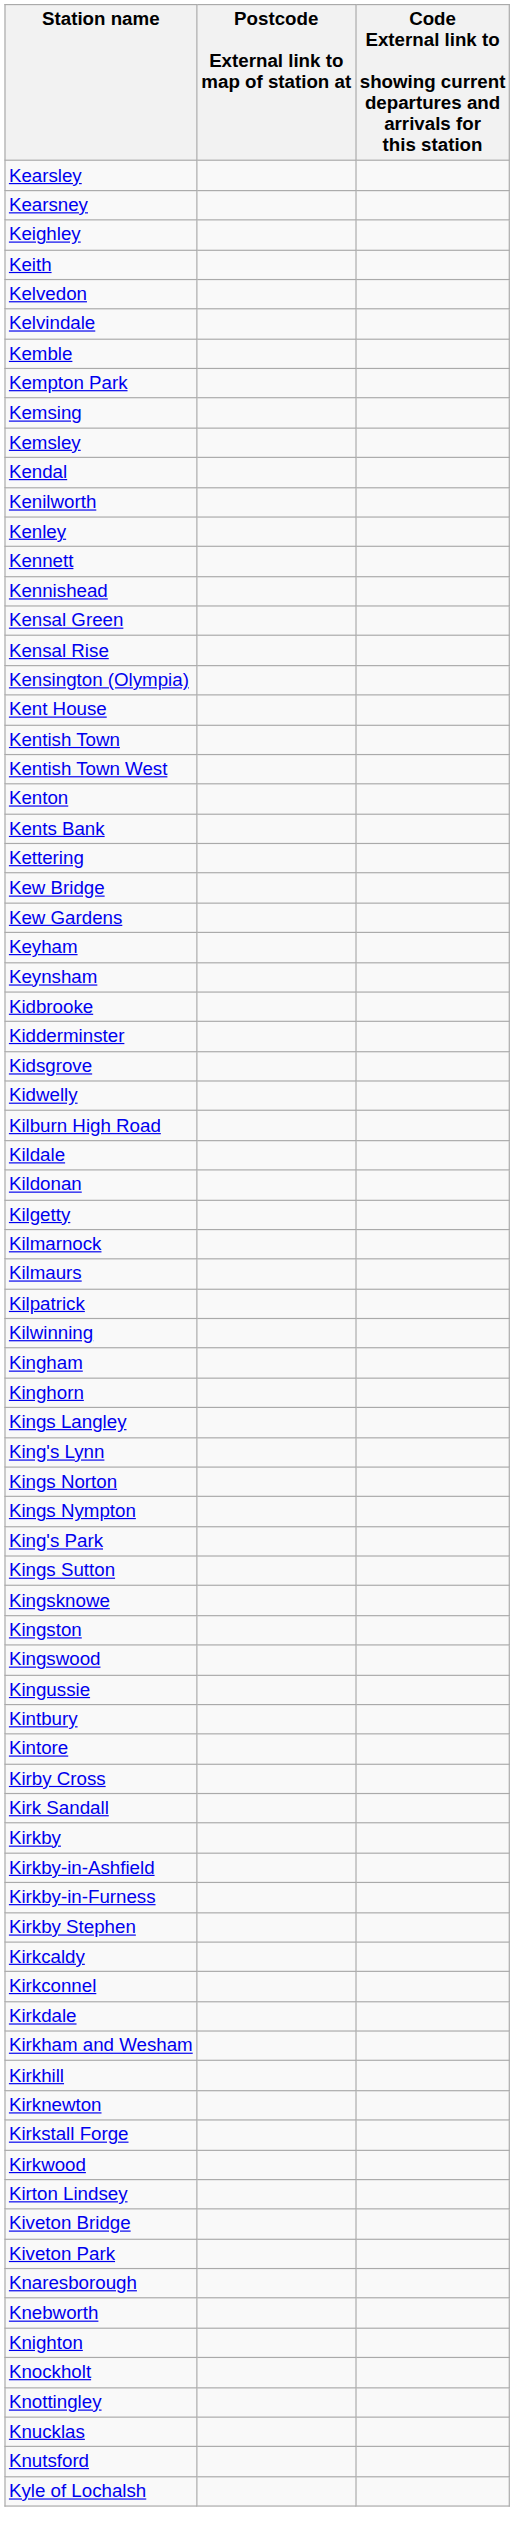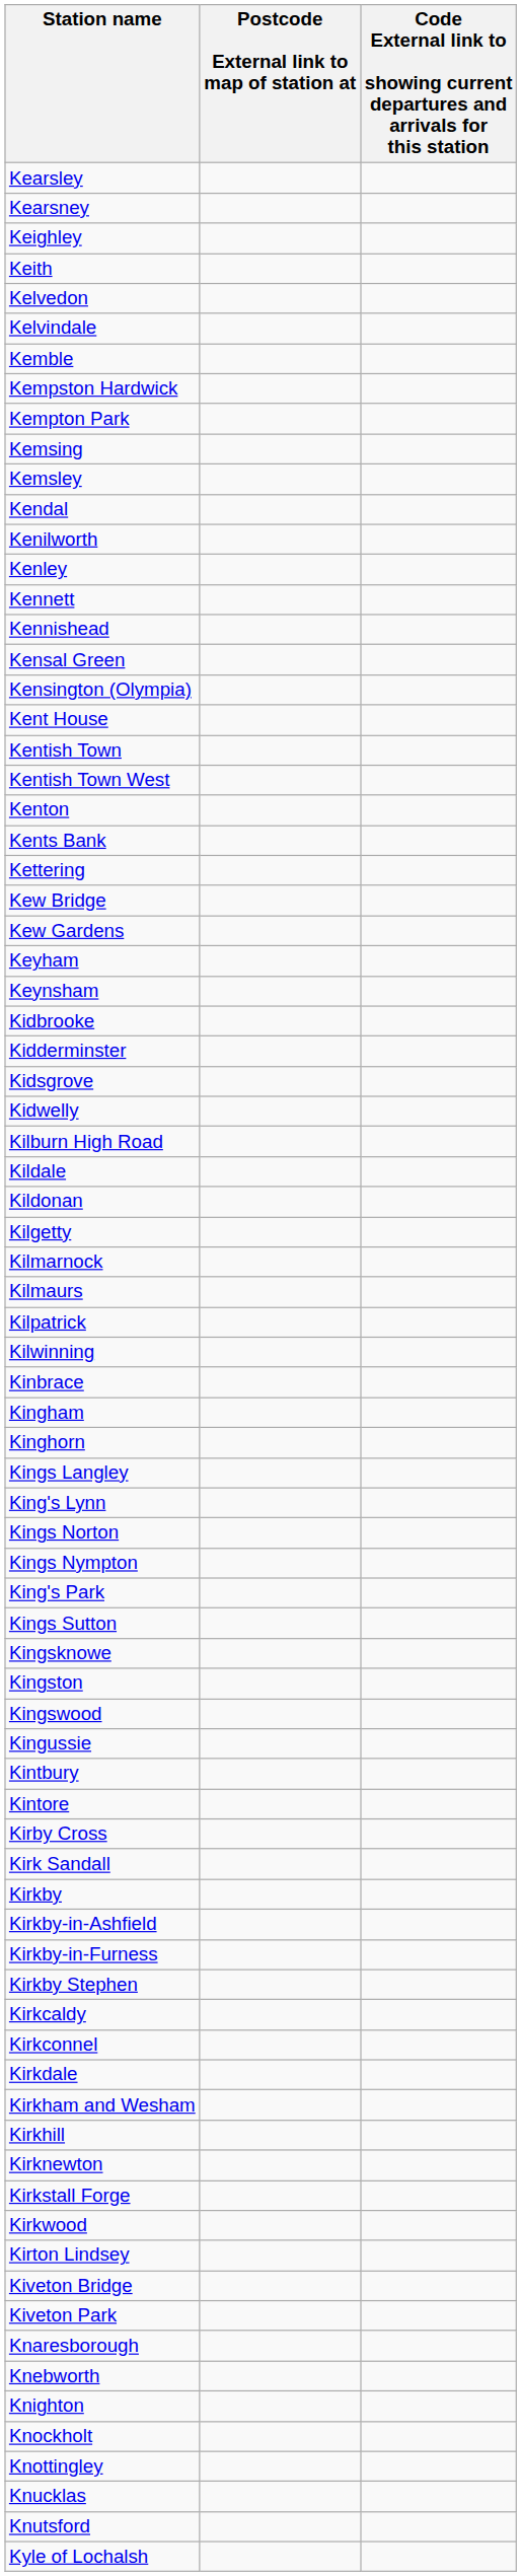 <table class="wikitable" style="margin: auto;">
 <tr>
 <th align="left" valign="top">Station name</th>
 <th align="left" valign="top">Postcode <br><br>External link to <br>map of station at <br></th>
 <th align="left" valign="top">Code<br>External link to <br><br>showing current<br>departures and<br>arrivals for<br>this station</th>
 </tr>
 <tr>
 <td><a href='#'>Kearsley</a></td>
 <td></td>
 <td></td>
 </tr>
 <tr>
 <td><a href='#'>Kearsney</a></td>
 <td></td>
 <td></td>
 </tr>
 <tr>
 <td><a href='#'>Keighley</a></td>
 <td></td>
 <td></td>
 </tr>
 <tr>
 <td><a href='#'>Keith</a></td>
 <td></td>
 <td></td>
 </tr>
 <tr>
 <td><a href='#'>Kelvedon</a></td>
 <td></td>
 <td></td>
 </tr>
 <tr>
 <td><a href='#'>Kelvindale</a></td>
 <td></td>
 <td></td>
 </tr>
 <tr>
 <td><a href='#'>Kemble</a></td>
+<td></td>
+<td></td>
+</tr>
+<tr>
+<td><a href='#'>Kempston Hardwick</a></td>
 <td></td>
 <td></td>
 </tr>
 <tr>
 <td><a href='#'>Kempton Park</a></td>
 <td></td>
 <td></td>
 </tr>
 <tr>
 <td><a href='#'>Kemsing</a></td>
 <td></td>
 <td></td>
 </tr>
 <tr>
 <td><a href='#'>Kemsley</a></td>
 <td></td>
 <td></td>
 </tr>
 <tr>
 <td><a href='#'>Kendal</a></td>
 <td></td>
 <td></td>
 </tr>
 <tr>
 <td><a href='#'>Kenilworth</a></td>
 <td></td>
 <td></td>
 </tr>
 <tr>
 <td><a href='#'>Kenley</a></td>
 <td></td>
 <td></td>
 </tr>
 <tr>
 <td><a href='#'>Kennett</a></td>
 <td></td>
 <td></td>
 </tr>
 <tr>
 <td><a href='#'>Kennishead</a></td>
 <td></td>
 <td></td>
 </tr>
 <tr>
 <td><a href='#'>Kensal Green</a></td>
-<td></td>
-<td></td>
-</tr>
-<tr>
-<td><a href='#'>Kensal Rise</a></td>
 <td></td>
 <td></td>
 </tr>
 <tr>
 <td><a href='#'>Kensington (Olympia)</a></td>
 <td></td>
 <td></td>
 </tr>
 <tr>
 <td><a href='#'>Kent House</a></td>
 <td></td>
 <td></td>
 </tr>
 <tr>
 <td><a href='#'>Kentish Town</a></td>
 <td></td>
 <td></td>
 </tr>
 <tr>
 <td><a href='#'>Kentish Town West</a></td>
 <td></td>
 <td></td>
 </tr>
 <tr>
 <td><a href='#'>Kenton</a></td>
 <td></td>
 <td></td>
 </tr>
 <tr>
 <td><a href='#'>Kents Bank</a></td>
 <td></td>
 <td></td>
 </tr>
 <tr>
 <td><a href='#'>Kettering</a></td>
 <td></td>
 <td></td>
 </tr>
 <tr>
 <td><a href='#'>Kew Bridge</a></td>
 <td></td>
 <td></td>
 </tr>
 <tr>
 <td><a href='#'>Kew Gardens</a></td>
 <td></td>
 <td></td>
 </tr>
 <tr>
 <td><a href='#'>Keyham</a></td>
 <td></td>
 <td></td>
 </tr>
 <tr>
 <td><a href='#'>Keynsham</a></td>
 <td></td>
 <td></td>
 </tr>
 <tr>
 <td><a href='#'>Kidbrooke</a></td>
 <td></td>
 <td></td>
 </tr>
 <tr>
 <td><a href='#'>Kidderminster</a></td>
 <td></td>
 <td></td>
 </tr>
 <tr>
 <td><a href='#'>Kidsgrove</a></td>
 <td></td>
 <td></td>
 </tr>
 <tr>
 <td><a href='#'>Kidwelly</a></td>
 <td></td>
 <td></td>
 </tr>
 <tr>
 <td><a href='#'>Kilburn High Road</a></td>
 <td></td>
 <td></td>
 </tr>
 <tr>
 <td><a href='#'>Kildale</a></td>
 <td></td>
 <td></td>
 </tr>
 <tr>
 <td><a href='#'>Kildonan</a></td>
 <td></td>
 <td></td>
 </tr>
 <tr>
 <td><a href='#'>Kilgetty</a></td>
 <td></td>
 <td></td>
 </tr>
 <tr>
 <td><a href='#'>Kilmarnock</a></td>
 <td></td>
 <td></td>
 </tr>
 <tr>
 <td><a href='#'>Kilmaurs</a></td>
 <td></td>
 <td></td>
 </tr>
 <tr>
 <td><a href='#'>Kilpatrick</a></td>
 <td></td>
 <td></td>
 </tr>
 <tr>
 <td><a href='#'>Kilwinning</a></td>
+<td></td>
+<td></td>
+</tr>
+<tr>
+<td><a href='#'>Kinbrace</a></td>
 <td></td>
 <td></td>
 </tr>
 <tr>
 <td><a href='#'>Kingham</a></td>
 <td></td>
 <td></td>
 </tr>
 <tr>
 <td><a href='#'>Kinghorn</a></td>
 <td></td>
 <td></td>
 </tr>
 <tr>
 <td><a href='#'>Kings Langley</a></td>
 <td></td>
 <td></td>
 </tr>
 <tr>
 <td><a href='#'>King's Lynn</a></td>
 <td></td>
 <td></td>
 </tr>
 <tr>
 <td><a href='#'>Kings Norton</a></td>
 <td></td>
 <td></td>
 </tr>
 <tr>
 <td><a href='#'>Kings Nympton</a></td>
 <td></td>
 <td></td>
 </tr>
 <tr>
 <td><a href='#'>King's Park</a></td>
 <td></td>
 <td></td>
 </tr>
 <tr>
 <td><a href='#'>Kings Sutton</a></td>
 <td></td>
 <td></td>
 </tr>
 <tr>
 <td><a href='#'>Kingsknowe</a></td>
 <td></td>
 <td></td>
 </tr>
 <tr>
 <td><a href='#'>Kingston</a></td>
 <td></td>
 <td></td>
 </tr>
 <tr>
 <td><a href='#'>Kingswood</a></td>
 <td></td>
 <td></td>
 </tr>
 <tr>
 <td><a href='#'>Kingussie</a></td>
 <td></td>
 <td></td>
 </tr>
 <tr>
 <td><a href='#'>Kintbury</a></td>
 <td></td>
 <td></td>
 </tr>
 <tr>
 <td><a href='#'>Kintore</a></td>
 <td></td>
 <td></td>
 </tr>
 <tr>
 <td><a href='#'>Kirby Cross</a></td>
 <td></td>
 <td></td>
 </tr>
 <tr>
 <td><a href='#'>Kirk Sandall</a></td>
 <td></td>
 <td></td>
 </tr>
 <tr>
 <td><a href='#'>Kirkby</a></td>
 <td></td>
 <td></td>
 </tr>
 <tr>
 <td><a href='#'>Kirkby-in-Ashfield</a></td>
 <td></td>
 <td></td>
 </tr>
 <tr>
 <td><a href='#'>Kirkby-in-Furness</a></td>
 <td></td>
 <td></td>
 </tr>
 <tr>
 <td><a href='#'>Kirkby Stephen</a></td>
 <td></td>
 <td></td>
 </tr>
 <tr>
 <td><a href='#'>Kirkcaldy</a></td>
 <td></td>
 <td></td>
 </tr>
 <tr>
 <td><a href='#'>Kirkconnel</a></td>
 <td></td>
 <td></td>
 </tr>
 <tr>
 <td><a href='#'>Kirkdale</a></td>
 <td></td>
 <td></td>
 </tr>
 <tr>
 <td><a href='#'>Kirkham and Wesham</a></td>
 <td></td>
 <td></td>
 </tr>
 <tr>
 <td><a href='#'>Kirkhill</a></td>
 <td></td>
 <td></td>
 </tr>
 <tr>
 <td><a href='#'>Kirknewton</a></td>
 <td></td>
 <td></td>
 </tr>
 <tr>
 <td><a href='#'>Kirkstall Forge</a></td>
 <td></td>
 <td></td>
 </tr>
 <tr>
 <td><a href='#'>Kirkwood</a></td>
 <td></td>
 <td></td>
 </tr>
 <tr>
 <td><a href='#'>Kirton Lindsey</a></td>
 <td></td>
 <td></td>
 </tr>
 <tr>
 <td><a href='#'>Kiveton Bridge</a></td>
 <td></td>
 <td></td>
 </tr>
 <tr>
 <td><a href='#'>Kiveton Park</a></td>
 <td></td>
 <td></td>
 </tr>
 <tr>
 <td><a href='#'>Knaresborough</a></td>
 <td></td>
 <td></td>
 </tr>
 <tr>
 <td><a href='#'>Knebworth</a></td>
 <td></td>
 <td></td>
 </tr>
 <tr>
 <td><a href='#'>Knighton</a></td>
 <td></td>
 <td></td>
 </tr>
 <tr>
 <td><a href='#'>Knockholt</a></td>
 <td></td>
 <td></td>
 </tr>
 <tr>
 <td><a href='#'>Knottingley</a></td>
 <td></td>
 <td></td>
 </tr>
 <tr>
 <td><a href='#'>Knucklas</a></td>
 <td></td>
 <td></td>
 </tr>
 <tr>
 <td><a href='#'>Knutsford</a></td>
 <td></td>
 <td></td>
 </tr>
 <tr>
 <td><a href='#'>Kyle of Lochalsh</a></td>
 <td></td>
 <td></td>
 </tr>
 </table>
